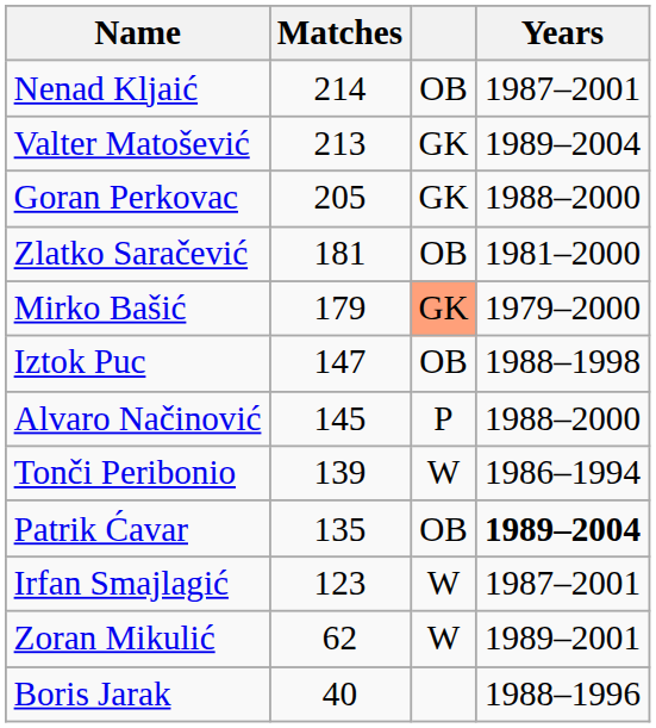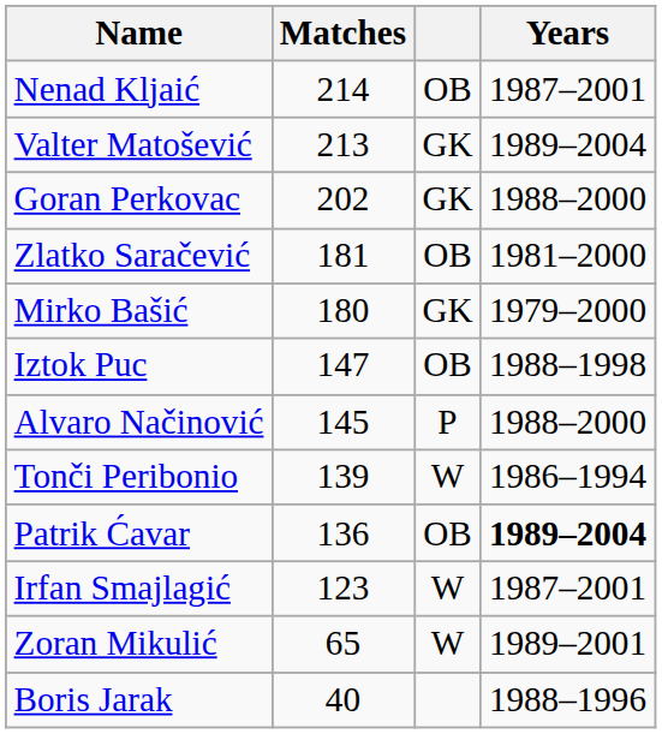 <table class="wikitable sortable" style="text-align:center">
 <tr>
 <th>Name</th>
 <th>Matches</th>
 <th></th>
 <th>Years</th>
 </tr>
 <tr>
 <td style=text-align:left><a href='#'>Nenad Kljaić</a></td>
 <td>214</td>
 <td>OB</td>
 <td>1987–2001</td>
 </tr>
 <tr>
 <td style=text-align:left><a href='#'>Valter Matošević</a></td>
 <td>213</td>
 <td>GK</td>
 <td>1989–2004</td>
 </tr>
 <tr>
 <td style=text-align:left><a href='#'>Goran Perkovac</a></td>
-<td>205</td>
+<td>202</td>
 <td>GK</td>
 <td>1988–2000</td>
 </tr>
 <tr>
 <td style=text-align:left><a href='#'>Zlatko Saračević</a></td>
 <td>181</td>
 <td>OB</td>
 <td>1981–2000</td>
 </tr>
 <tr>
 <td style=text-align:left><a href='#'>Mirko Bašić</a></td>
-<td>179</td>
-<td style="background: lightsalmon;">GK</td>
+<td>180</td>
+<td>GK</td>
 <td>1979–2000</td>
 </tr>
 <tr>
 <td style=text-align:left><a href='#'>Iztok Puc</a></td>
 <td>147</td>
 <td>OB</td>
 <td>1988–1998</td>
 </tr>
 <tr>
 <td style=text-align:left><a href='#'>Alvaro Načinović</a></td>
 <td>145</td>
 <td>P</td>
 <td>1988–2000</td>
 </tr>
 <tr>
 <td style=text-align:left><a href='#'>Tonči Peribonio</a></td>
 <td>139</td>
 <td>W</td>
 <td>1986–1994</td>
 </tr>
 <tr>
 <td style=text-align:left><a href='#'>Patrik Ćavar</a></td>
-<td>135</td>
+<td>136</td>
 <td>OB</td>
 <td><strong>1989–2004</strong></td>
 </tr>
 <tr>
 <td style=text-align:left><a href='#'>Irfan Smajlagić</a></td>
 <td>123</td>
 <td>W</td>
 <td>1987–2001</td>
 </tr>
 <tr>
 <td style=text-align:left><a href='#'>Zoran Mikulić</a></td>
-<td>62</td>
+<td>65</td>
 <td>W</td>
 <td>1989–2001</td>
 </tr>
 <tr>
 <td style=text-align:left><a href='#'>Boris Jarak</a></td>
 <td>40</td>
 <td></td>
 <td>1988–1996</td>
 </tr>
 </table>
